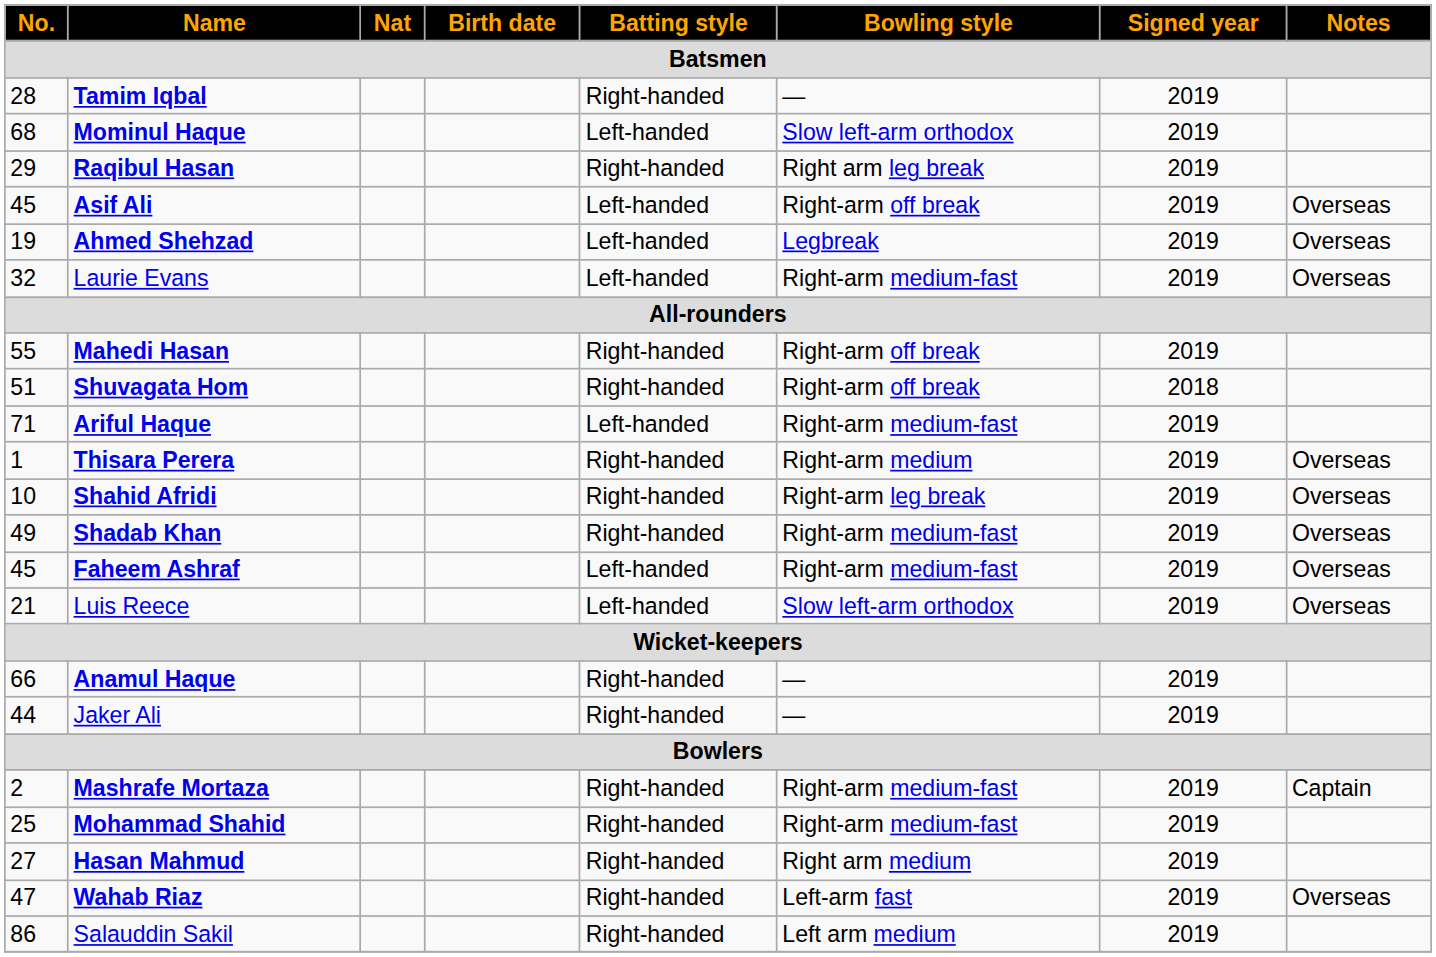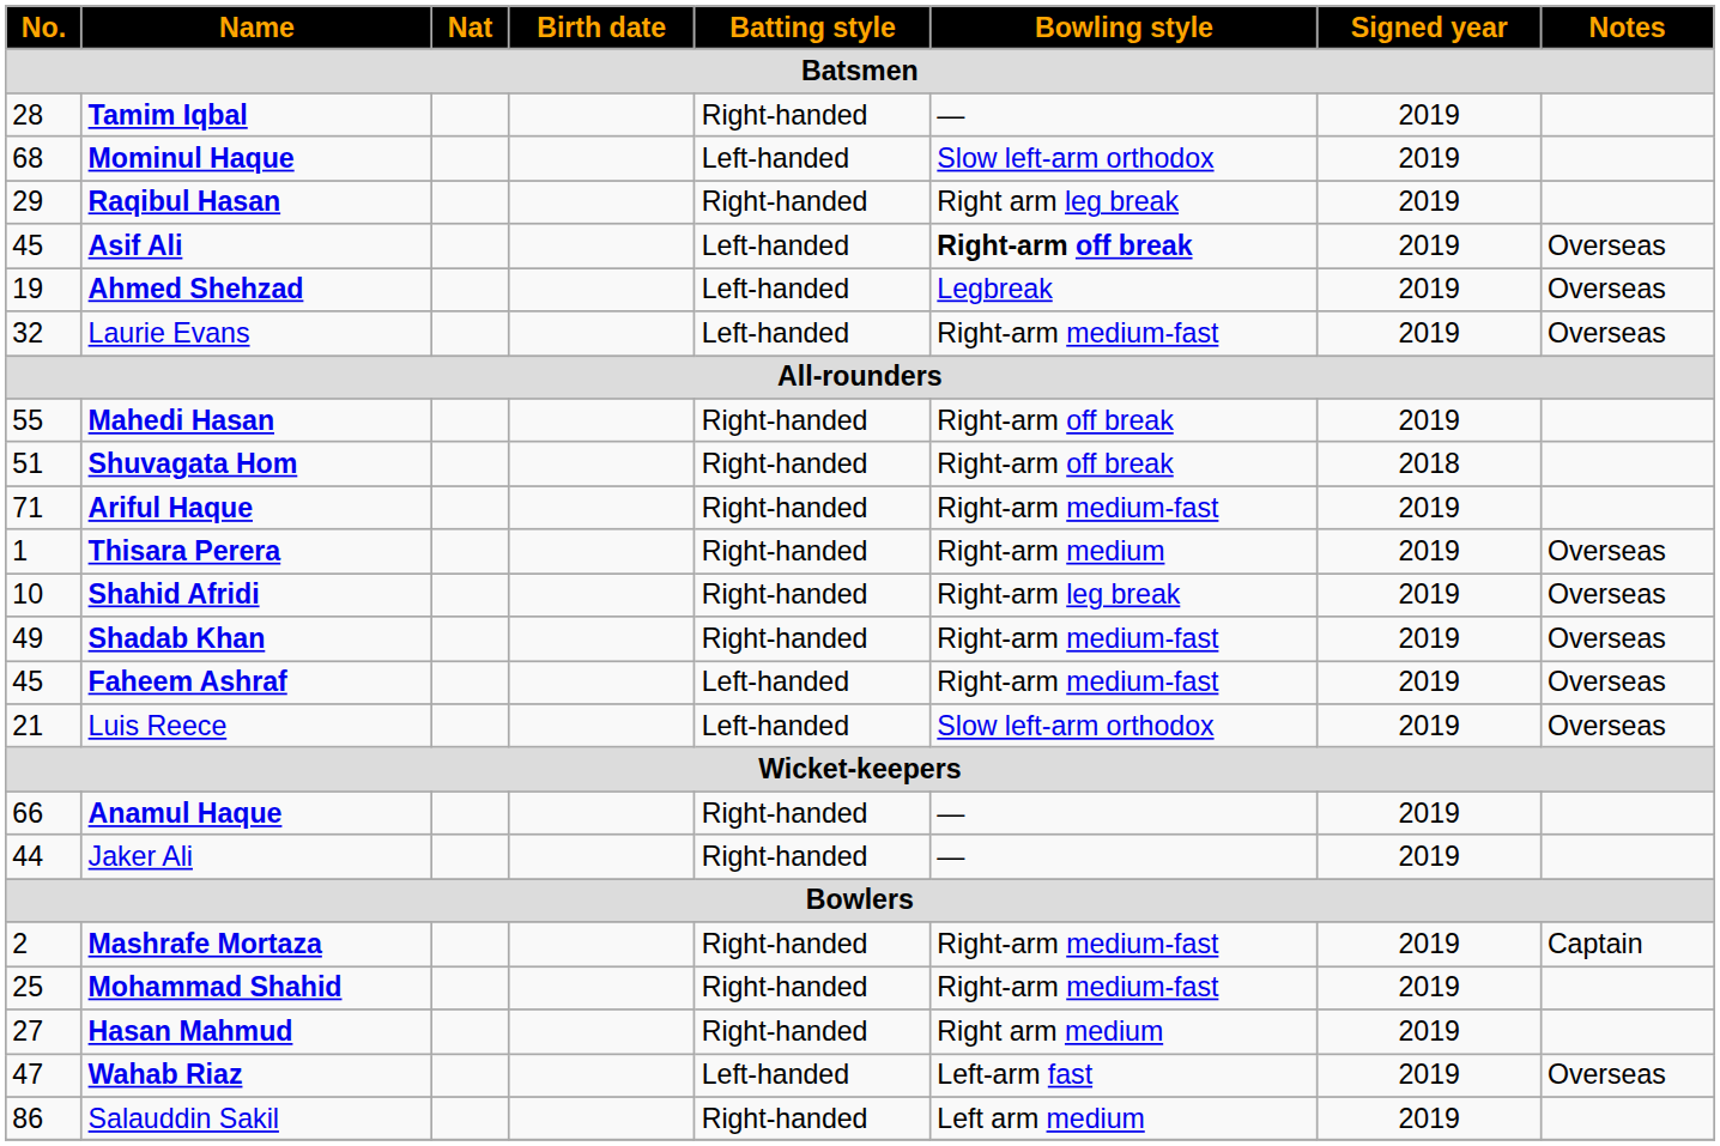 <table class="wikitable"  style="font-size:85%; width:95%;">
 <tr>
 <th style="background:black; color: orange; text-align:center;">No.</th>
 <th style="background:black; color: orange; text-align:center;">Name</th>
 <th style="background:black; color: orange; text-align:center;">Nat</th>
 <th style="background:black; color: orange; text-align:center;">Birth date</th>
 <th style="background:black; color: orange; text-align:center;">Batting style</th>
 <th style="background:black; color: orange; text-align:center;">Bowling style</th>
 <th style="background:black; color: orange; text-align:center;">Signed year</th>
 <th style="background:black; color:orange; text-align:center;">Notes</th>
 </tr>
 <tr>
 <th colspan="9"  style="background:#dcdcdc; text-align:center;">Batsmen</th>
 </tr>
 <tr>
 <td>28</td>
 <td><strong><a href='#'>Tamim Iqbal</a></strong></td>
 <td style="text-align:center"></td>
 <td></td>
 <td>Right-handed</td>
 <td>—</td>
 <td style="text-align:center;">2019</td>
 <td></td>
 </tr>
 <tr>
 <td>68</td>
 <td><strong><a href='#'>Mominul Haque</a></strong></td>
 <td style="text-align:center"></td>
 <td></td>
 <td>Left-handed</td>
 <td><a href='#'>Slow left-arm orthodox</a></td>
 <td style="text-align:center;">2019</td>
 <td></td>
 </tr>
 <tr>
 <td>29</td>
 <td><strong><a href='#'>Raqibul Hasan</a></strong></td>
 <td style="text-align:center"></td>
 <td></td>
 <td>Right-handed</td>
 <td>Right arm <a href='#'>leg break</a></td>
 <td style="text-align:center;">2019</td>
 <td></td>
 </tr>
 <tr>
 <td>45</td>
 <td><strong><a href='#'>Asif Ali</a></strong></td>
 <td style="text-align:center"></td>
 <td></td>
 <td>Left-handed</td>
-<td>Right-arm <a href='#'>off break</a></td>
+<td><strong>Right-arm <a href='#'>off break</a></strong></td>
 <td style="text-align:center;">2019</td>
 <td>Overseas</td>
 </tr>
 <tr>
 <td>19</td>
 <td><strong><a href='#'>Ahmed Shehzad</a></strong></td>
 <td style="text-align:center"></td>
 <td></td>
 <td>Left-handed</td>
 <td><a href='#'>Legbreak</a></td>
 <td style="text-align:center;">2019</td>
 <td>Overseas</td>
 </tr>
 <tr>
 <td>32</td>
 <td><a href='#'>Laurie Evans</a></td>
 <td style="text-align:center"></td>
 <td></td>
 <td>Left-handed</td>
 <td>Right-arm <a href='#'>medium-fast</a></td>
 <td style="text-align:center;">2019</td>
 <td>Overseas</td>
 </tr>
 <tr>
 <th colspan="9"  style="background:#dcdcdc; text-align:center;">All-rounders</th>
 </tr>
 <tr>
 <td>55</td>
 <td><strong><a href='#'>Mahedi Hasan</a></strong></td>
 <td style="text-align:center"></td>
 <td></td>
 <td>Right-handed</td>
 <td>Right-arm <a href='#'>off break</a></td>
 <td style="text-align:center;">2019</td>
 <td></td>
 </tr>
 <tr>
 <td>51</td>
 <td><strong><a href='#'>Shuvagata Hom</a></strong></td>
 <td style="text-align:center"></td>
 <td></td>
 <td>Right-handed</td>
 <td>Right-arm <a href='#'>off break</a></td>
 <td style="text-align:center;">2018</td>
 <td></td>
 </tr>
 <tr>
 <td>71</td>
 <td><strong><a href='#'>Ariful Haque</a></strong></td>
 <td style="text-align:center"></td>
 <td></td>
-<td>Left-handed</td>
+<td>Right-handed</td>
 <td>Right-arm <a href='#'>medium-fast</a></td>
 <td style="text-align:center;">2019</td>
 <td></td>
 </tr>
 <tr>
 <td>1</td>
 <td><strong><a href='#'>Thisara Perera</a></strong></td>
 <td style="text-align:center"></td>
 <td></td>
 <td>Right-handed</td>
 <td>Right-arm <a href='#'>medium</a></td>
 <td style="text-align:center;">2019</td>
 <td>Overseas</td>
 </tr>
 <tr>
 <td>10</td>
 <td><strong><a href='#'>Shahid Afridi</a></strong></td>
 <td style="text-align:center"></td>
 <td></td>
 <td>Right-handed</td>
 <td>Right-arm <a href='#'>leg break</a></td>
 <td style="text-align:center;">2019</td>
 <td>Overseas</td>
 </tr>
 <tr>
 <td>49</td>
 <td><strong><a href='#'>Shadab Khan</a></strong></td>
 <td style="text-align:center"></td>
 <td></td>
 <td>Right-handed</td>
 <td>Right-arm <a href='#'>medium-fast</a></td>
 <td style="text-align:center;">2019</td>
 <td>Overseas</td>
 </tr>
 <tr>
 <td>45</td>
 <td><strong><a href='#'>Faheem Ashraf</a></strong></td>
 <td style="text-align:center"></td>
 <td></td>
 <td>Left-handed</td>
 <td>Right-arm <a href='#'>medium-fast</a></td>
 <td style="text-align:center;">2019</td>
 <td>Overseas</td>
 </tr>
 <tr>
 <td>21</td>
 <td><a href='#'>Luis Reece</a></td>
 <td style="text-align:center"></td>
 <td></td>
 <td>Left-handed</td>
 <td><a href='#'>Slow left-arm orthodox</a></td>
 <td style="text-align:center;">2019</td>
 <td>Overseas</td>
 </tr>
 <tr>
 <th colspan="9"  style="background:#dcdcdc; text-align:center;">Wicket-keepers</th>
 </tr>
 <tr>
 <td>66</td>
 <td><strong><a href='#'>Anamul Haque</a></strong></td>
 <td style="text-align:center"></td>
 <td></td>
 <td>Right-handed</td>
 <td>—</td>
 <td style="text-align:center;">2019</td>
 <td></td>
 </tr>
 <tr>
 <td>44</td>
 <td><a href='#'>Jaker Ali</a></td>
 <td style="text-align:center"></td>
 <td></td>
 <td>Right-handed</td>
 <td>—</td>
 <td style="text-align:center;">2019</td>
 <td></td>
 </tr>
 <tr>
 <th colspan="9" style="background:#dcdcdc;">Bowlers</th>
 </tr>
 <tr>
 <td>2</td>
 <td><strong><a href='#'>Mashrafe Mortaza</a></strong></td>
 <td style="text-align:center"></td>
 <td></td>
 <td>Right-handed</td>
 <td>Right-arm <a href='#'>medium-fast</a></td>
 <td style="text-align:center;">2019</td>
 <td>Captain</td>
 </tr>
 <tr>
 <td>25</td>
 <td><strong><a href='#'>Mohammad Shahid</a></strong></td>
 <td style="text-align:center"></td>
 <td></td>
 <td>Right-handed</td>
 <td>Right-arm <a href='#'>medium-fast</a></td>
 <td style="text-align:center;">2019</td>
 <td></td>
 </tr>
 <tr>
 <td>27</td>
 <td><strong><a href='#'>Hasan Mahmud</a></strong></td>
 <td style="text-align:center"></td>
 <td></td>
 <td>Right-handed</td>
 <td>Right arm <a href='#'>medium</a></td>
 <td style="text-align:center;">2019</td>
 <td></td>
 </tr>
 <tr>
 <td>47</td>
 <td><strong><a href='#'>Wahab Riaz</a></strong></td>
 <td style="text-align:center"></td>
 <td></td>
-<td>Right-handed</td>
+<td>Left-handed</td>
 <td>Left-arm <a href='#'>fast</a></td>
 <td style="text-align:center;">2019</td>
 <td>Overseas</td>
 </tr>
 <tr>
 <td>86</td>
 <td><a href='#'>Salauddin Sakil</a></td>
 <td style="text-align:center"></td>
 <td></td>
 <td>Right-handed</td>
 <td>Left arm <a href='#'>medium</a></td>
 <td style="text-align:center;">2019</td>
 <td></td>
 </tr>
 <tr>
 </tr>
 </table>
